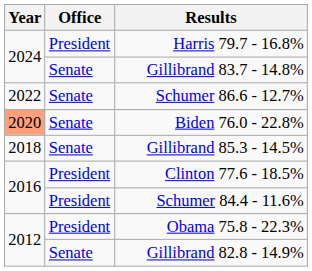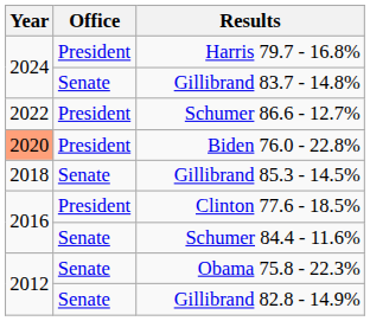 <table class=wikitable>
 <tr>
 <th width="30">Year</th>
 <th width="60">Office</th>
 <th width="180">Results</th>
 </tr>
 <tr>
 <td rowspan="2">2024</td>
 <td><a href='#'>President</a></td>
 <td align="right" ><a href='#'>Harris</a> 79.7 - 16.8%</td>
 </tr>
 <tr>
 <td><a href='#'>Senate</a></td>
 <td align="right" ><a href='#'>Gillibrand</a> 83.7 - 14.8%</td>
 </tr>
 <tr>
 <td>2022</td>
-<td><a href='#'>Senate</a></td>
+<td><a href='#'>President</a></td>
 <td align="right" ><a href='#'>Schumer</a> 86.6 - 12.7%</td>
 </tr>
 <tr>
 <td style="background: lightsalmon;">2020</td>
-<td><a href='#'>Senate</a></td>
+<td><a href='#'>President</a></td>
 <td align="right" ><a href='#'>Biden</a> 76.0 - 22.8%</td>
 </tr>
 <tr>
 <td>2018</td>
 <td><a href='#'>Senate</a></td>
 <td align="right" ><a href='#'>Gillibrand</a> 85.3 - 14.5%</td>
 </tr>
 <tr>
 <td rowspan="2">2016</td>
 <td><a href='#'>President</a></td>
 <td align="right" ><a href='#'>Clinton</a> 77.6 - 18.5%</td>
 </tr>
 <tr>
-<td><a href='#'>President</a></td>
+<td><a href='#'>Senate</a></td>
 <td align="right" ><a href='#'>Schumer</a> 84.4 - 11.6%</td>
 </tr>
 <tr>
 <td rowspan="2">2012</td>
-<td><a href='#'>President</a></td>
+<td><a href='#'>Senate</a></td>
 <td align="right" ><a href='#'>Obama</a> 75.8 - 22.3%</td>
 </tr>
 <tr>
 <td><a href='#'>Senate</a></td>
 <td align="right" ><a href='#'>Gillibrand</a> 82.8 - 14.9%</td>
 </tr>
 </table>
